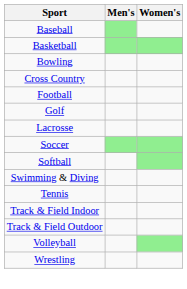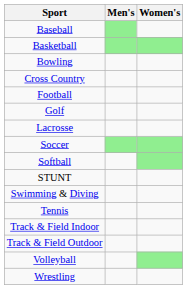 <table class="wikitable" style="margin:left; text-align:center">
 <tr>
 <th>Sport</th>
 <th>Men's</th>
 <th>Women's</th>
 </tr>
 <tr>
 <td><a href='#'>Baseball</a></td>
 <td bgcolor=lightgreen></td>
 <td></td>
 </tr>
 <tr>
 <td><a href='#'>Basketball</a></td>
 <td bgcolor=lightgreen></td>
 <td bgcolor=lightgreen></td>
 </tr>
 <tr>
 <td><a href='#'>Bowling</a></td>
 <td></td>
 <td></td>
 </tr>
 <tr>
 <td><a href='#'>Cross Country</a></td>
 <td></td>
 <td></td>
 </tr>
 <tr>
 <td><a href='#'>Football</a></td>
 <td></td>
 <td></td>
 </tr>
 <tr>
 <td><a href='#'>Golf</a></td>
 <td></td>
 <td></td>
 </tr>
 <tr>
 <td><a href='#'>Lacrosse</a></td>
 <td></td>
 <td></td>
 </tr>
 <tr>
 <td><a href='#'>Soccer</a></td>
 <td bgcolor=lightgreen></td>
 <td bgcolor=lightgreen></td>
 </tr>
 <tr>
 <td><a href='#'>Softball</a></td>
 <td></td>
 <td bgcolor=lightgreen></td>
 </tr>
 <tr>
+<td>STUNT</td>
+<td></td>
+<td></td>
+</tr>
+<tr>
 <td><a href='#'>Swimming</a> & <a href='#'>Diving</a></td>
 <td></td>
 <td></td>
 </tr>
 <tr>
 <td><a href='#'>Tennis</a></td>
 <td></td>
 <td></td>
 </tr>
 <tr>
 <td><a href='#'>Track & Field Indoor</a></td>
 <td></td>
 <td></td>
 </tr>
 <tr>
 <td><a href='#'>Track & Field Outdoor</a></td>
 <td></td>
 <td></td>
 </tr>
 <tr>
 <td><a href='#'>Volleyball</a></td>
 <td></td>
 <td bgcolor=lightgreen></td>
 </tr>
 <tr>
 <td><a href='#'>Wrestling</a></td>
 <td></td>
 <td></td>
 </tr>
 </table>
